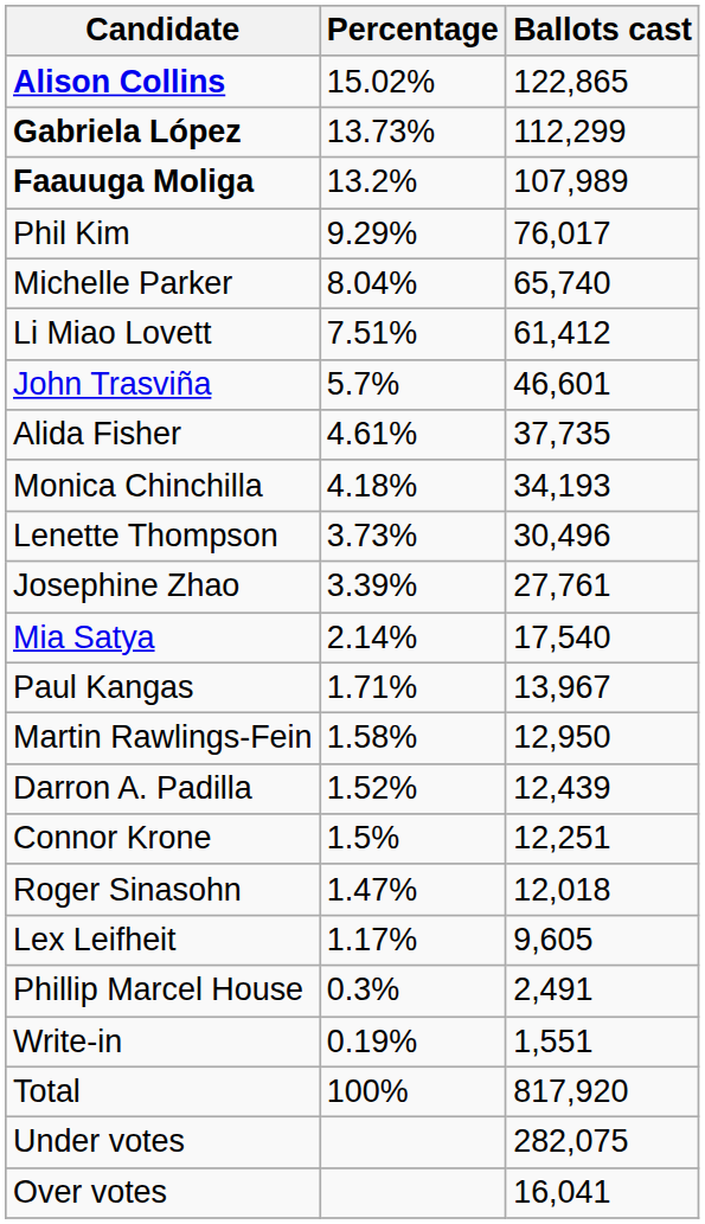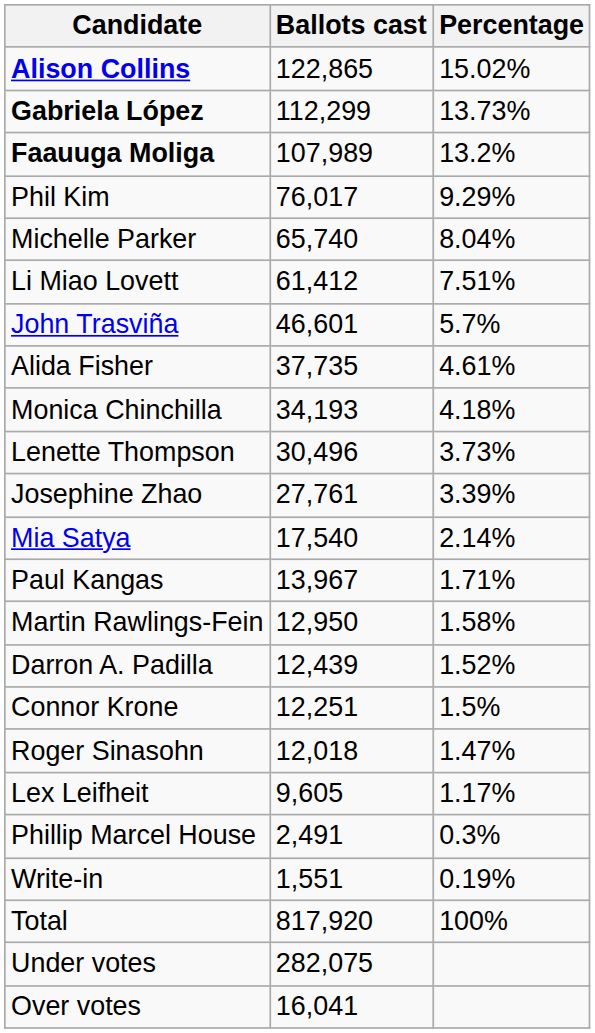 <table class="wikitable">
 <tr>
 <th>Candidate</th>
+<th>Ballots cast</th>
 <th>Percentage</th>
-<th>Ballots cast</th>
 </tr>
 <tr>
 <td><strong><a href='#'>Alison Collins</a></strong></td>
+<td>122,865</td>
 <td>15.02%</td>
-<td>122,865</td>
 </tr>
 <tr>
 <td><strong>Gabriela López</strong></td>
+<td>112,299</td>
 <td>13.73%</td>
-<td>112,299</td>
 </tr>
 <tr>
 <td><strong>Faauuga Moliga</strong></td>
+<td>107,989</td>
 <td>13.2%</td>
-<td>107,989</td>
 </tr>
 <tr>
 <td>Phil Kim</td>
+<td>76,017</td>
 <td>9.29%</td>
-<td>76,017</td>
 </tr>
 <tr>
 <td>Michelle Parker</td>
+<td>65,740</td>
 <td>8.04%</td>
-<td>65,740</td>
 </tr>
 <tr>
 <td>Li Miao Lovett</td>
+<td>61,412</td>
 <td>7.51%</td>
-<td>61,412</td>
 </tr>
 <tr>
 <td><a href='#'>John Trasviña</a></td>
+<td>46,601</td>
 <td>5.7%</td>
-<td>46,601</td>
 </tr>
 <tr>
 <td>Alida Fisher</td>
+<td>37,735</td>
 <td>4.61%</td>
-<td>37,735</td>
 </tr>
 <tr>
 <td>Monica Chinchilla</td>
+<td>34,193</td>
 <td>4.18%</td>
-<td>34,193</td>
 </tr>
 <tr>
 <td>Lenette Thompson</td>
+<td>30,496</td>
 <td>3.73%</td>
-<td>30,496</td>
 </tr>
 <tr>
 <td>Josephine Zhao</td>
+<td>27,761</td>
 <td>3.39%</td>
-<td>27,761</td>
 </tr>
 <tr>
 <td><a href='#'>Mia Satya</a></td>
+<td>17,540</td>
 <td>2.14%</td>
-<td>17,540</td>
 </tr>
 <tr>
 <td>Paul Kangas</td>
+<td>13,967</td>
 <td>1.71%</td>
-<td>13,967</td>
 </tr>
 <tr>
 <td>Martin Rawlings-Fein</td>
+<td>12,950</td>
 <td>1.58%</td>
-<td>12,950</td>
 </tr>
 <tr>
 <td>Darron A. Padilla</td>
+<td>12,439</td>
 <td>1.52%</td>
-<td>12,439</td>
 </tr>
 <tr>
 <td>Connor Krone</td>
+<td>12,251</td>
 <td>1.5%</td>
-<td>12,251</td>
 </tr>
 <tr>
 <td>Roger Sinasohn</td>
+<td>12,018</td>
 <td>1.47%</td>
-<td>12,018</td>
 </tr>
 <tr>
 <td>Lex Leifheit</td>
+<td>9,605</td>
 <td>1.17%</td>
-<td>9,605</td>
 </tr>
 <tr>
 <td>Phillip Marcel House</td>
+<td>2,491</td>
 <td>0.3%</td>
-<td>2,491</td>
 </tr>
 <tr>
 <td>Write-in</td>
+<td>1,551</td>
 <td>0.19%</td>
-<td>1,551</td>
 </tr>
 <tr>
 <td>Total</td>
+<td>817,920</td>
 <td>100%</td>
-<td>817,920</td>
 </tr>
 <tr>
 <td>Under votes</td>
+<td>282,075</td>
 <td></td>
-<td>282,075</td>
 </tr>
 <tr>
 <td>Over votes</td>
+<td>16,041</td>
 <td></td>
-<td>16,041</td>
 </tr>
 </table>
